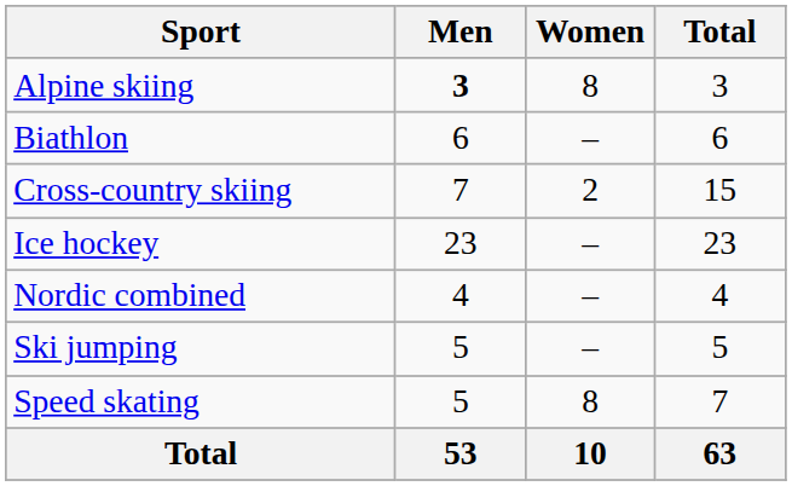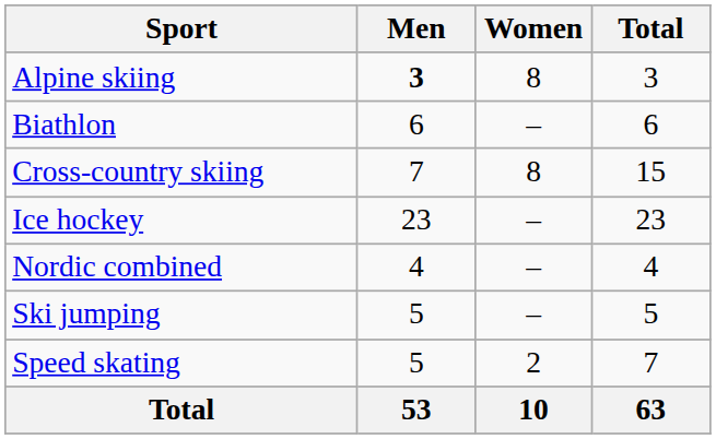 <table class="wikitable sortable" style="text-align:center;">
 <tr>
 <th width=180>Sport</th>
 <th width=55>Men</th>
 <th width=55>Women</th>
 <th width=55>Total</th>
 </tr>
 <tr>
 <td align=left><a href='#'>Alpine skiing</a></td>
 <td><strong>3</strong></td>
 <td>8</td>
 <td>3</td>
 </tr>
 <tr>
 <td align=left><a href='#'>Biathlon</a></td>
 <td>6</td>
 <td>–</td>
 <td>6</td>
 </tr>
 <tr>
 <td align=left><a href='#'>Cross-country skiing</a></td>
 <td>7</td>
-<td>2</td>
+<td>8</td>
 <td>15</td>
 </tr>
 <tr>
 <td align=left><a href='#'>Ice hockey</a></td>
 <td>23</td>
 <td>–</td>
 <td>23</td>
 </tr>
 <tr>
 <td align=left><a href='#'>Nordic combined</a></td>
 <td>4</td>
 <td>–</td>
 <td>4</td>
 </tr>
 <tr>
 <td align=left><a href='#'>Ski jumping</a></td>
 <td>5</td>
 <td>–</td>
 <td>5</td>
 </tr>
 <tr>
 <td align=left><a href='#'>Speed skating</a></td>
 <td>5</td>
-<td>8</td>
+<td>2</td>
 <td>7</td>
 </tr>
 <tr>
 <th>Total</th>
 <th>53</th>
 <th>10</th>
 <th>63</th>
 </tr>
 </table>
